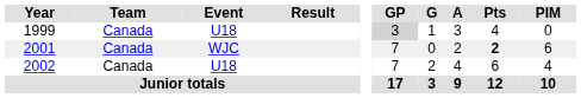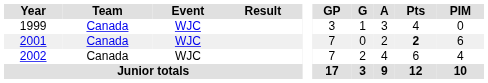 <table border="0" cellpadding="1" cellspacing="0" style="text-align:center; width:40em">
 <tr ALIGN="centre" bgcolor="#e0e0e0">
 <th>Year</th>
 <th>Team</th>
 <th>Event</th>
 <th>Result</th>
 <th rowspan="99" bgcolor="#ffffff"> </th>
 <th>GP</th>
 <th>G</th>
 <th>A</th>
 <th>Pts</th>
 <th>PIM</th>
 </tr>
 <tr>
 <td>1999</td>
 <td><a href='#'>Canada</a></td>
-<td><a href='#'>U18</a></td>
+<td><a href='#'>WJC</a></td>
 <td></td>
-<td style="background: lightgrey;">3</td>
+<td>3</td>
 <td>1</td>
 <td>3</td>
 <td>4</td>
 <td>0</td>
 </tr>
 <tr bgcolor="#f0f0f0">
 <td><a href='#'>2001</a></td>
 <td><a href='#'>Canada</a></td>
 <td><a href='#'>WJC</a></td>
 <td></td>
 <td>7</td>
 <td>0</td>
 <td>2</td>
 <td><strong>2</strong></td>
 <td>6</td>
 </tr>
 <tr>
 <td><a href='#'>2002</a></td>
 <td>Canada</td>
-<td><a href='#'>U18</a></td>
+<td>WJC</td>
 <td></td>
 <td>7</td>
 <td>2</td>
 <td>4</td>
 <td>6</td>
 <td>4</td>
 </tr>
 <tr bgcolor="#e0e0e0">
 <th colspan="4">Junior totals</th>
 <th>17</th>
 <th>3</th>
 <th>9</th>
 <th>12</th>
 <th>10</th>
 </tr>
 </table>
